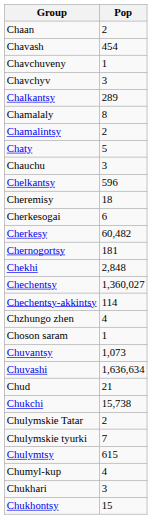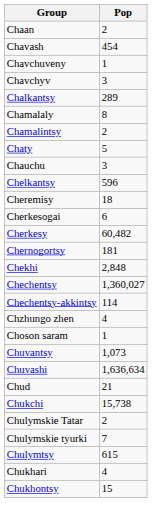 <table class = "wikitable sortable">
 <tr>
 <th>Group</th>
 <th>Pop</th>
 </tr>
 <tr>
 <td>Chaan</td>
 <td>2</td>
 </tr>
 <tr>
 <td>Chavash</td>
 <td>454</td>
 </tr>
 <tr>
 <td>Chavchuveny</td>
 <td>1</td>
 </tr>
 <tr>
 <td>Chavchyv</td>
 <td>3</td>
 </tr>
 <tr>
 <td><a href='#'>Chalkantsy</a></td>
 <td>289</td>
 </tr>
 <tr>
 <td>Chamalaly</td>
 <td>8</td>
 </tr>
 <tr>
 <td><a href='#'>Chamalintsy</a></td>
 <td>2</td>
 </tr>
 <tr>
 <td><a href='#'>Chaty</a></td>
 <td>5</td>
 </tr>
 <tr>
 <td>Chauchu</td>
 <td>3</td>
 </tr>
 <tr>
 <td><a href='#'>Chelkantsy</a></td>
 <td>596</td>
 </tr>
 <tr>
 <td>Cheremisy</td>
 <td>18</td>
 </tr>
 <tr>
 <td>Cherkesogai</td>
 <td>6</td>
 </tr>
 <tr>
 <td><a href='#'>Cherkesy</a></td>
 <td>60,482</td>
 </tr>
 <tr>
 <td><a href='#'>Chernogortsy</a></td>
 <td>181</td>
 </tr>
 <tr>
 <td><a href='#'>Chekhi</a></td>
 <td>2,848</td>
 </tr>
 <tr>
 <td><a href='#'>Chechentsy</a></td>
 <td>1,360,027</td>
 </tr>
 <tr>
 <td><a href='#'>Chechentsy-akkintsy</a></td>
 <td>114</td>
 </tr>
 <tr>
 <td>Chzhungo zhen</td>
 <td>4</td>
 </tr>
 <tr>
 <td>Choson saram</td>
 <td>1</td>
 </tr>
 <tr>
 <td><a href='#'>Chuvantsy</a></td>
 <td>1,073</td>
 </tr>
 <tr>
 <td><a href='#'>Chuvashi</a></td>
 <td>1,636,634</td>
 </tr>
 <tr>
 <td>Chud</td>
 <td>21</td>
 </tr>
 <tr>
 <td><a href='#'>Chukchi</a></td>
 <td>15,738</td>
 </tr>
 <tr>
 <td>Chulymskie Tatar</td>
 <td>2</td>
 </tr>
 <tr>
 <td>Chulymskie tyurki</td>
 <td>7</td>
 </tr>
 <tr>
 <td><a href='#'>Chulymtsy</a></td>
 <td>615</td>
 </tr>
 <tr>
-<td>Chumyl-kup</td>
+<td>Chukhari</td>
 <td>4</td>
-</tr>
-<tr>
-<td>Chukhari</td>
-<td>3</td>
 </tr>
 <tr>
 <td><a href='#'>Chukhontsy</a></td>
 <td>15</td>
 </tr>
 </table>
